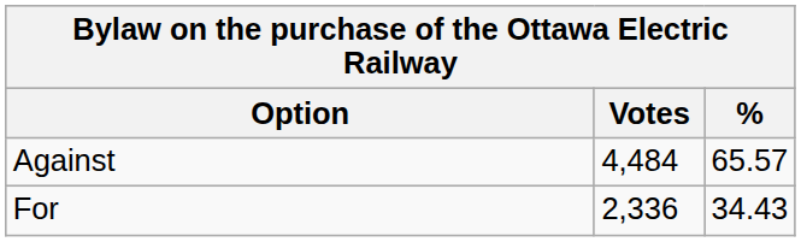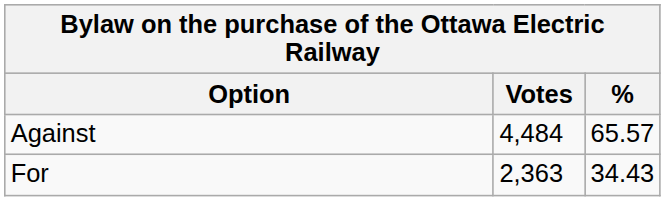 <table class="wikitable">
 <tr>
 <th colspan="3">Bylaw on the purchase of the Ottawa Electric Railway</th>
 </tr>
 <tr>
 <th style="width: 300px">Option</th>
 <th style="width: 50px">Votes</th>
 <th style="width: 40px">%</th>
 </tr>
 <tr>
 <td>Against</td>
 <td>4,484</td>
 <td>65.57</td>
 </tr>
 <tr>
 <td>For</td>
-<td>2,336</td>
+<td>2,363</td>
 <td>34.43</td>
 </tr>
 </table>
